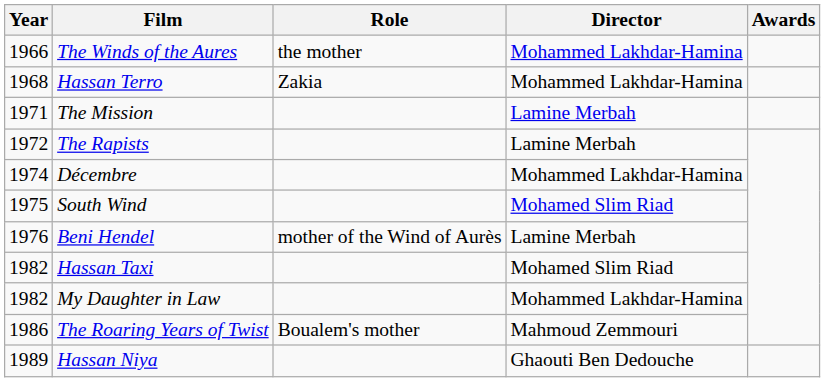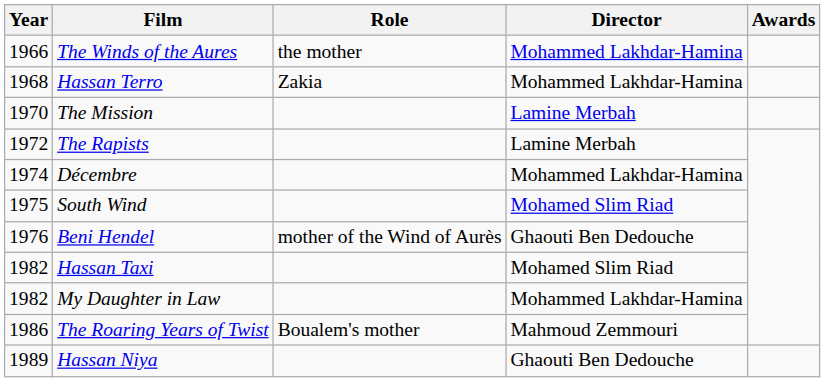 <table class="wikitable">
 <tr>
 <th>Year</th>
 <th>Film</th>
 <th>Role</th>
 <th>Director</th>
 <th>Awards</th>
 </tr>
 <tr>
 <td>1966</td>
 <td><em><a href='#'>The Winds of the Aures</a></em></td>
 <td>the mother</td>
 <td><a href='#'>Mohammed Lakhdar-Hamina</a></td>
 <td> </td>
 </tr>
 <tr>
 <td>1968</td>
 <td><em><a href='#'>Hassan Terro</a></em></td>
 <td>Zakia</td>
 <td>Mohammed Lakhdar-Hamina</td>
 <td></td>
 </tr>
 <tr>
-<td>1971</td>
+<td>1970</td>
 <td><em>The Mission</em></td>
 <td></td>
 <td><a href='#'>Lamine Merbah</a></td>
 <td></td>
 </tr>
 <tr>
 <td>1972</td>
 <td><em><a href='#'>The Rapists</a></em></td>
 <td></td>
 <td>Lamine Merbah</td>
 </tr>
 <tr>
 <td>1974</td>
 <td><em>Décembre</em></td>
 <td></td>
 <td>Mohammed Lakhdar-Hamina</td>
 </tr>
 <tr>
 <td>1975</td>
 <td><em>South Wind</em></td>
 <td></td>
 <td><a href='#'>Mohamed Slim Riad</a></td>
 </tr>
 <tr>
 <td>1976</td>
 <td><em><a href='#'>Beni Hendel</a></em></td>
 <td>mother of the Wind of Aurès</td>
-<td>Lamine Merbah</td>
+<td>Ghaouti Ben Dedouche</td>
 </tr>
 <tr>
 <td>1982</td>
 <td><em><a href='#'>Hassan Taxi</a></em></td>
 <td></td>
 <td>Mohamed Slim Riad</td>
 </tr>
 <tr>
 <td>1982</td>
 <td><em>My Daughter in Law</em></td>
 <td></td>
 <td>Mohammed Lakhdar-Hamina</td>
 </tr>
 <tr>
 <td>1986</td>
 <td><em><a href='#'>The Roaring Years of Twist</a></em></td>
 <td>Boualem's mother</td>
 <td>Mahmoud Zemmouri</td>
 </tr>
 <tr>
 <td>1989</td>
 <td><em><a href='#'>Hassan Niya</a></em></td>
 <td></td>
 <td>Ghaouti Ben Dedouche</td>
 <td></td>
 </tr>
 </table>
